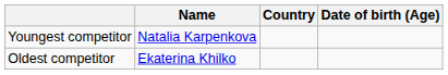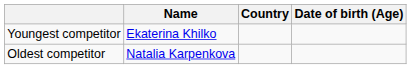 <table class="wikitable sortable">
 <tr>
 <th></th>
 <th>Name</th>
 <th>Country</th>
 <th>Date of birth (Age)</th>
 </tr>
 <tr>
 <td>Youngest competitor</td>
-<td><a href='#'>Natalia Karpenkova</a></td>
+<td><a href='#'>Ekaterina Khilko</a></td>
 <td></td>
 <td></td>
 </tr>
 <tr>
 <td>Oldest competitor</td>
-<td><a href='#'>Ekaterina Khilko</a></td>
+<td><a href='#'>Natalia Karpenkova</a></td>
 <td></td>
 <td></td>
 </tr>
 </table>
